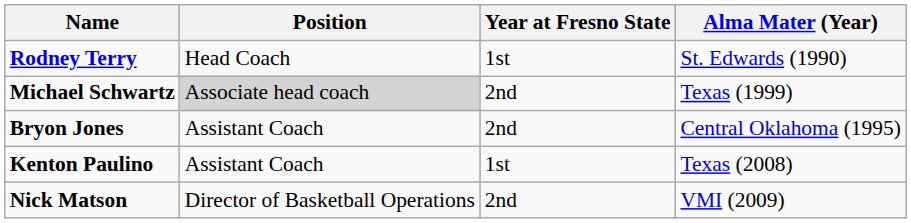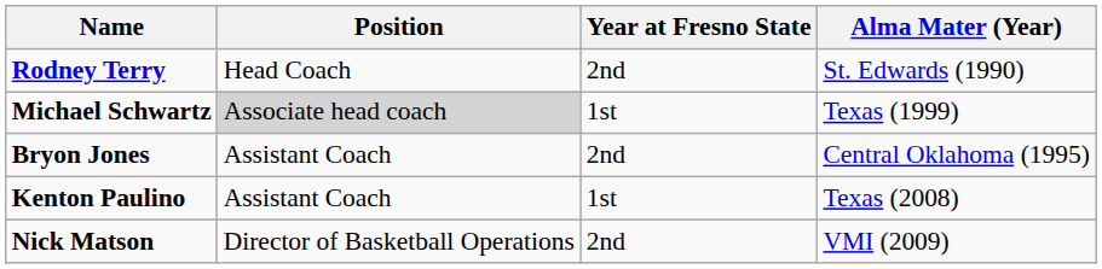 <table class="wikitable" style="white-space:nowrap; font-size:90%;">
 <tr>
 <th>Name</th>
 <th>Position</th>
 <th>Year at Fresno State</th>
 <th><a href='#'>Alma Mater</a> (Year)</th>
 </tr>
 <tr>
 <td><strong><a href='#'>Rodney Terry</a></strong></td>
 <td>Head Coach</td>
-<td>1st</td>
+<td>2nd</td>
 <td><a href='#'>St. Edwards</a> (1990)</td>
 </tr>
 <tr>
 <td><strong>Michael Schwartz</strong></td>
 <td style="background: lightgrey;">Associate head coach</td>
-<td>2nd</td>
+<td>1st</td>
 <td><a href='#'>Texas</a> (1999)</td>
 </tr>
 <tr>
 <td><strong>Bryon Jones</strong></td>
 <td>Assistant Coach</td>
 <td>2nd</td>
 <td><a href='#'>Central Oklahoma</a> (1995)</td>
 </tr>
 <tr>
 <td><strong>Kenton Paulino</strong></td>
 <td>Assistant Coach</td>
 <td>1st</td>
 <td><a href='#'>Texas</a> (2008)</td>
 </tr>
 <tr>
 <td><strong>Nick Matson</strong></td>
 <td>Director of Basketball Operations</td>
 <td>2nd</td>
 <td><a href='#'>VMI</a> (2009)</td>
 </tr>
 </table>
